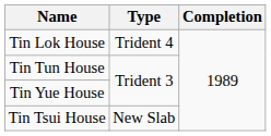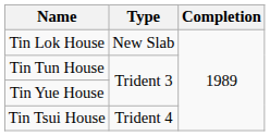 <table class="wikitable" style="text-align: center">
 <tr>
 <th>Name</th>
 <th>Type</th>
 <th>Completion</th>
 </tr>
 <tr>
 <td>Tin Lok House</td>
-<td>Trident 4</td>
+<td>New Slab</td>
 <td rowspan="4">1989</td>
 </tr>
 <tr>
 <td>Tin Tun House</td>
 <td rowspan="2">Trident 3</td>
 </tr>
 <tr>
 <td>Tin Yue House</td>
 </tr>
 <tr>
 <td>Tin Tsui House</td>
-<td>New Slab</td>
+<td>Trident 4</td>
 </tr>
 </table>
